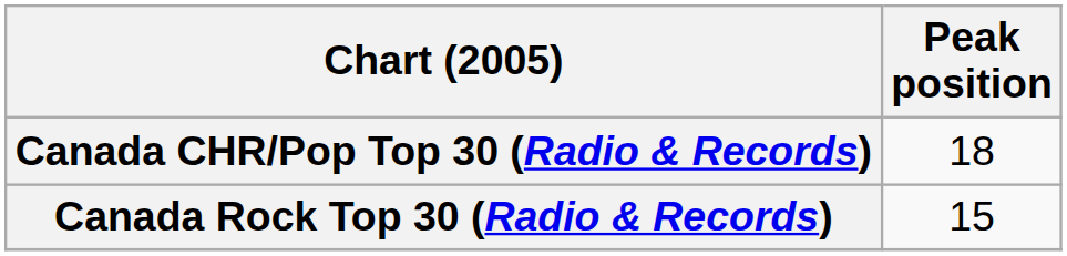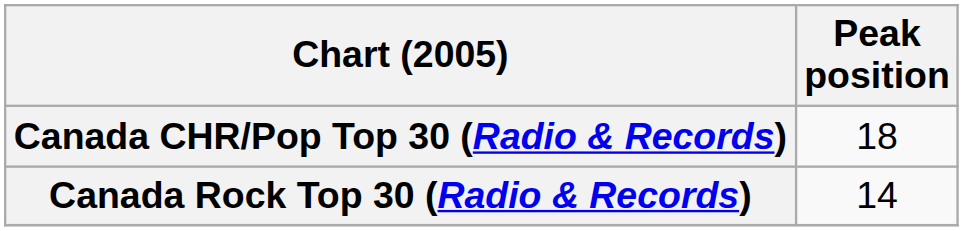 <table class="wikitable sortable plainrowheaders" style="text-align:center">
 <tr>
 <th scope="col">Chart (2005)</th>
 <th scope="col">Peak<br>position</th>
 </tr>
 <tr>
 <th scope="row">Canada CHR/Pop Top 30 (<em><a href='#'>Radio & Records</a></em>)</th>
 <td>18</td>
 </tr>
 <tr>
 <th scope="row">Canada Rock Top 30 (<em><a href='#'>Radio & Records</a></em>)</th>
-<td>15</td>
+<td>14</td>
 </tr>
 <tr>
 </tr>
 </table>
